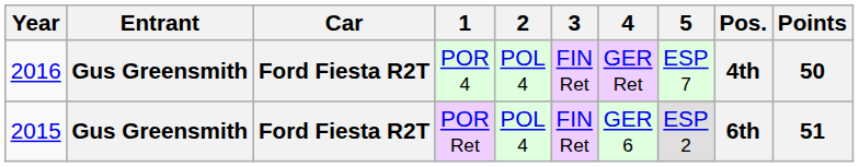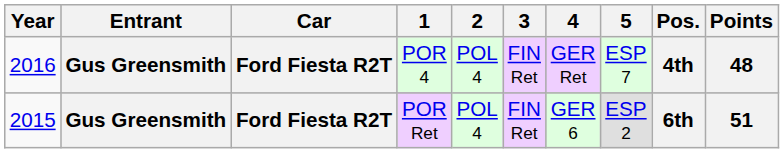 <table class="wikitable" style="text-align:center; font-size:85%;">
 <tr>
 <th>Year</th>
 <th>Entrant</th>
 <th>Car</th>
 <th>1</th>
 <th>2</th>
 <th>3</th>
 <th>4</th>
 <th>5</th>
 <th>Pos.</th>
 <th>Points</th>
 </tr>
 <tr>
 <td><a href='#'>2016</a></td>
 <th nowrap>Gus Greensmith</th>
 <th nowrap>Ford Fiesta R2T</th>
 <td style="background:#dfffdf;"><a href='#'>POR</a><br><small>4</small></td>
 <td style="background:#dfffdf;"><a href='#'>POL</a><br><small>4</small></td>
 <td style="background:#EFCFFF;"><a href='#'>FIN</a><br><small>Ret</small></td>
 <td style="background:#EFCFFF;"><a href='#'>GER</a><br><small>Ret</small></td>
 <td style="background:#dfffdf;"><a href='#'>ESP</a><br><small>7</small></td>
 <th>4th</th>
-<th>50</th>
+<th>48</th>
 </tr>
 <tr>
 <td><a href='#'>2015</a></td>
 <th nowrap>Gus Greensmith</th>
 <th nowrap>Ford Fiesta R2T</th>
 <td style="background:#EFCFFF;"><a href='#'>POR</a><br><small>Ret</small></td>
 <td style="background:#dfffdf;"><a href='#'>POL</a><br><small>4</small></td>
 <td style="background:#EFCFFF;"><a href='#'>FIN</a><br><small>Ret</small></td>
 <td style="background:#dfffdf;"><a href='#'>GER</a><br><small>6</small></td>
 <td style="background:#dfdfdf;"><a href='#'>ESP</a><br><small>2</small></td>
 <th>6th</th>
 <th>51</th>
 </tr>
 </table>
